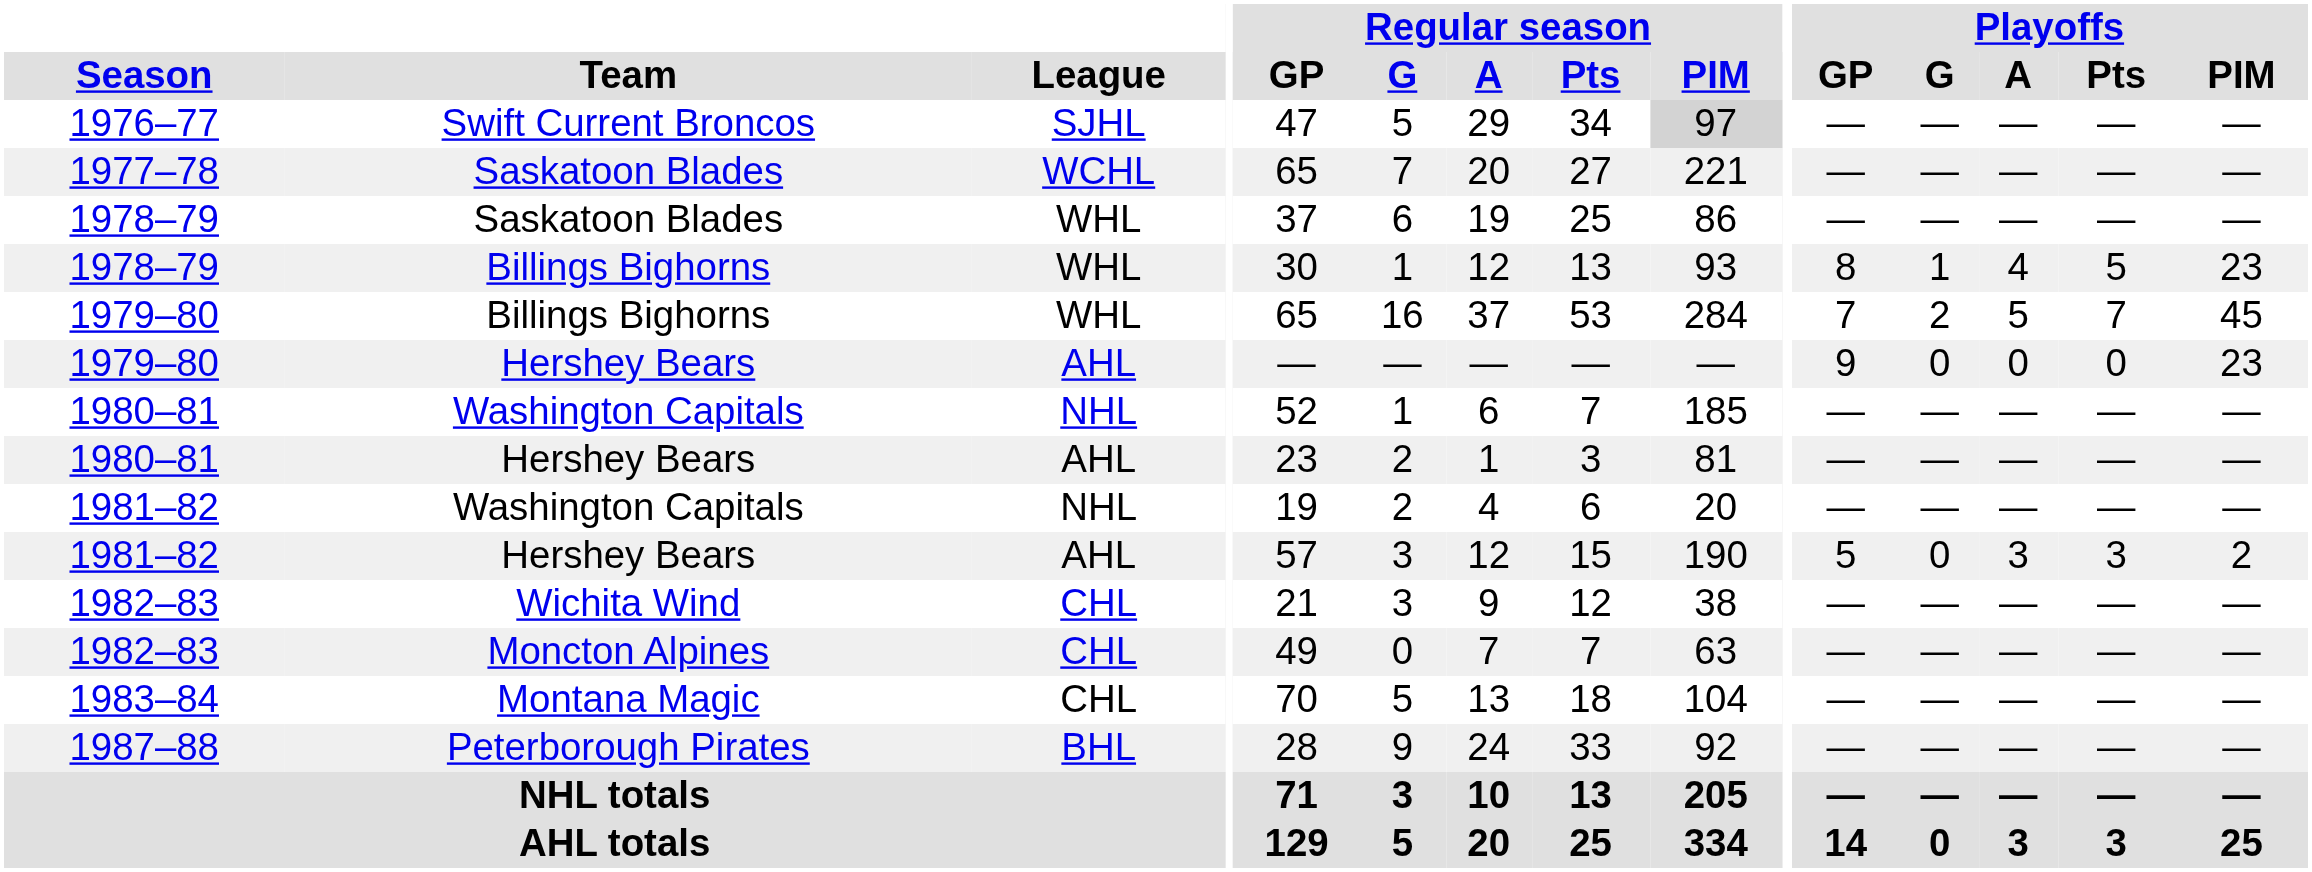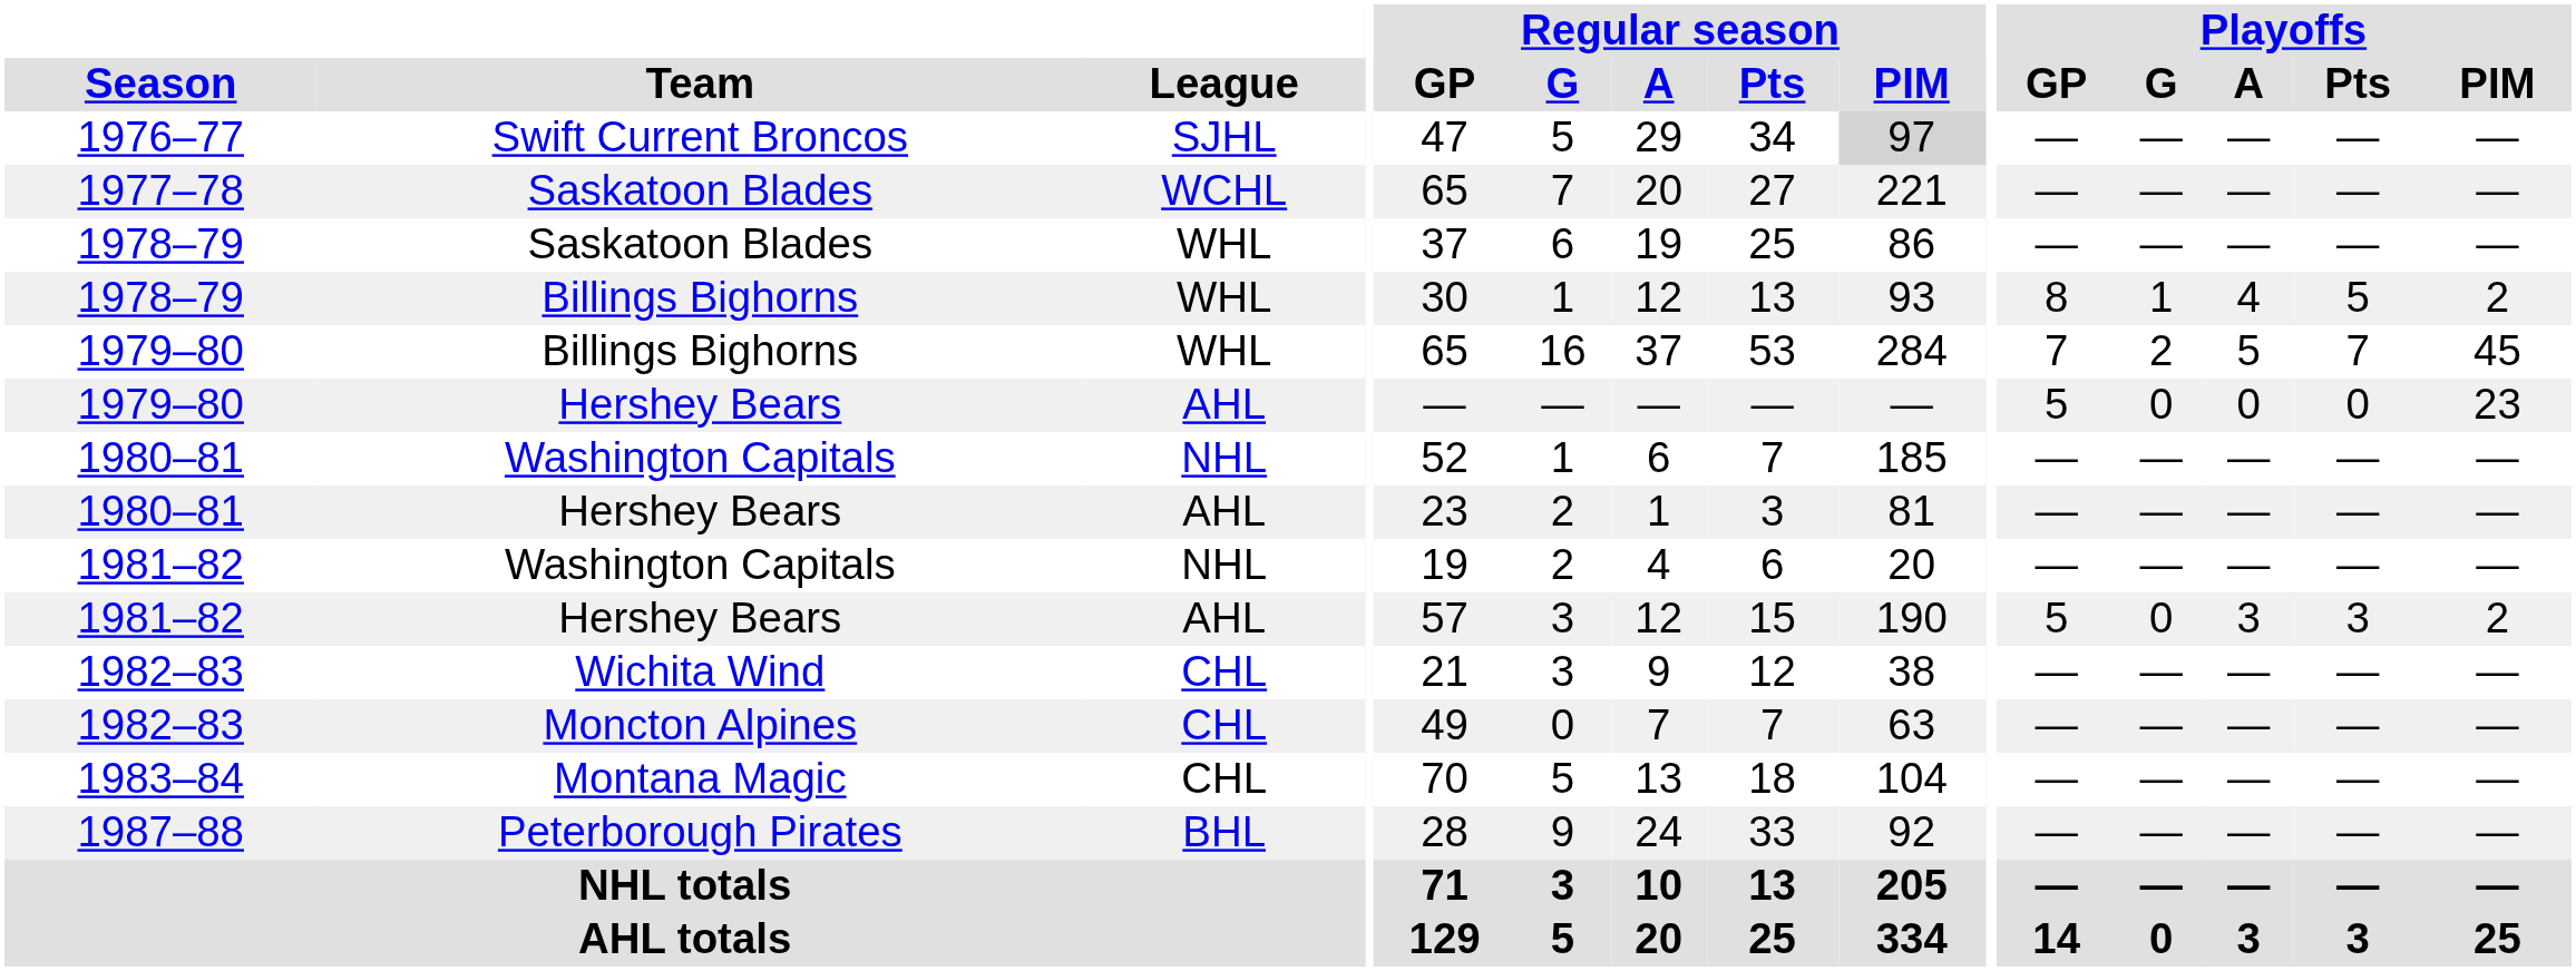 <table border="0" cellpadding="1" cellspacing="0" style="text-align:center; width:60em">
 <tr bgcolor="#e0e0e0">
 <th colspan="3" bgcolor="#ffffff"></th>
 <th rowspan="99" bgcolor="#ffffff"></th>
 <th colspan="5"><a href='#'>Regular season</a></th>
 <th rowspan="99" bgcolor="#ffffff"></th>
 <th colspan="5"><a href='#'>Playoffs</a></th>
 </tr>
 <tr bgcolor="#e0e0e0">
 <th><a href='#'>Season</a></th>
 <th>Team</th>
 <th>League</th>
 <th>GP</th>
 <th><a href='#'>G</a></th>
 <th><a href='#'>A</a></th>
 <th><a href='#'>Pts</a></th>
 <th><a href='#'>PIM</a></th>
 <th>GP</th>
 <th>G</th>
 <th>A</th>
 <th>Pts</th>
 <th>PIM</th>
 </tr>
 <tr>
 <td><a href='#'>1976–77</a></td>
 <td><a href='#'>Swift Current Broncos</a></td>
 <td><a href='#'>SJHL</a></td>
 <td>47</td>
 <td>5</td>
 <td>29</td>
 <td>34</td>
 <td style="background: lightgrey;">97</td>
 <td>—</td>
 <td>—</td>
 <td>—</td>
 <td>—</td>
 <td>—</td>
 </tr>
 <tr bgcolor="#f0f0f0">
 <td><a href='#'>1977–78</a></td>
 <td><a href='#'>Saskatoon Blades</a></td>
 <td><a href='#'>WCHL</a></td>
 <td>65</td>
 <td>7</td>
 <td>20</td>
 <td>27</td>
 <td>221</td>
 <td>—</td>
 <td>—</td>
 <td>—</td>
 <td>—</td>
 <td>—</td>
 </tr>
 <tr>
 <td><a href='#'>1978–79</a></td>
 <td>Saskatoon Blades</td>
 <td>WHL</td>
 <td>37</td>
 <td>6</td>
 <td>19</td>
 <td>25</td>
 <td>86</td>
 <td>—</td>
 <td>—</td>
 <td>—</td>
 <td>—</td>
 <td>—</td>
 </tr>
 <tr bgcolor="#f0f0f0">
 <td><a href='#'>1978–79</a></td>
 <td><a href='#'>Billings Bighorns</a></td>
 <td>WHL</td>
 <td>30</td>
 <td>1</td>
 <td>12</td>
 <td>13</td>
 <td>93</td>
 <td>8</td>
 <td>1</td>
 <td>4</td>
 <td>5</td>
-<td>23</td>
+<td>2</td>
 </tr>
 <tr>
 <td><a href='#'>1979–80</a></td>
 <td>Billings Bighorns</td>
 <td>WHL</td>
 <td>65</td>
 <td>16</td>
 <td>37</td>
 <td>53</td>
 <td>284</td>
 <td>7</td>
 <td>2</td>
 <td>5</td>
 <td>7</td>
 <td>45</td>
 </tr>
 <tr bgcolor="#f0f0f0">
 <td><a href='#'>1979–80</a></td>
 <td><a href='#'>Hershey Bears</a></td>
 <td><a href='#'>AHL</a></td>
 <td>—</td>
 <td>—</td>
 <td>—</td>
 <td>—</td>
 <td>—</td>
-<td>9</td>
+<td>5</td>
 <td>0</td>
 <td>0</td>
 <td>0</td>
 <td>23</td>
 </tr>
 <tr>
 <td><a href='#'>1980–81</a></td>
 <td><a href='#'>Washington Capitals</a></td>
 <td><a href='#'>NHL</a></td>
 <td>52</td>
 <td>1</td>
 <td>6</td>
 <td>7</td>
 <td>185</td>
 <td>—</td>
 <td>—</td>
 <td>—</td>
 <td>—</td>
 <td>—</td>
 </tr>
 <tr bgcolor="#f0f0f0">
 <td><a href='#'>1980–81</a></td>
 <td>Hershey Bears</td>
 <td>AHL</td>
 <td>23</td>
 <td>2</td>
 <td>1</td>
 <td>3</td>
 <td>81</td>
 <td>—</td>
 <td>—</td>
 <td>—</td>
 <td>—</td>
 <td>—</td>
 </tr>
 <tr>
 <td><a href='#'>1981–82</a></td>
 <td>Washington Capitals</td>
 <td>NHL</td>
 <td>19</td>
 <td>2</td>
 <td>4</td>
 <td>6</td>
 <td>20</td>
 <td>—</td>
 <td>—</td>
 <td>—</td>
 <td>—</td>
 <td>—</td>
 </tr>
 <tr bgcolor="#f0f0f0">
 <td><a href='#'>1981–82</a></td>
 <td>Hershey Bears</td>
 <td>AHL</td>
 <td>57</td>
 <td>3</td>
 <td>12</td>
 <td>15</td>
 <td>190</td>
 <td>5</td>
 <td>0</td>
 <td>3</td>
 <td>3</td>
 <td>2</td>
 </tr>
 <tr>
 <td><a href='#'>1982–83</a></td>
 <td><a href='#'>Wichita Wind</a></td>
 <td><a href='#'>CHL</a></td>
 <td>21</td>
 <td>3</td>
 <td>9</td>
 <td>12</td>
 <td>38</td>
 <td>—</td>
 <td>—</td>
 <td>—</td>
 <td>—</td>
 <td>—</td>
 </tr>
 <tr bgcolor="#f0f0f0">
 <td><a href='#'>1982–83</a></td>
 <td><a href='#'>Moncton Alpines</a></td>
 <td><a href='#'>CHL</a></td>
 <td>49</td>
 <td>0</td>
 <td>7</td>
 <td>7</td>
 <td>63</td>
 <td>—</td>
 <td>—</td>
 <td>—</td>
 <td>—</td>
 <td>—</td>
 </tr>
 <tr>
 <td><a href='#'>1983–84</a></td>
 <td><a href='#'>Montana Magic</a></td>
 <td>CHL</td>
 <td>70</td>
 <td>5</td>
 <td>13</td>
 <td>18</td>
 <td>104</td>
 <td>—</td>
 <td>—</td>
 <td>—</td>
 <td>—</td>
 <td>—</td>
 </tr>
 <tr bgcolor="#f0f0f0">
 <td><a href='#'>1987–88</a></td>
 <td><a href='#'>Peterborough Pirates</a></td>
 <td><a href='#'>BHL</a></td>
 <td>28</td>
 <td>9</td>
 <td>24</td>
 <td>33</td>
 <td>92</td>
 <td>—</td>
 <td>—</td>
 <td>—</td>
 <td>—</td>
 <td>—</td>
 </tr>
 <tr>
 </tr>
 <tr ALIGN="center" bgcolor="#e0e0e0">
 <th colspan="3">NHL totals</th>
 <th ALIGN="center">71</th>
 <th ALIGN="center">3</th>
 <th ALIGN="center">10</th>
 <th ALIGN="center">13</th>
 <th ALIGN="center">205</th>
 <th ALIGN="center">—</th>
 <th ALIGN="center">—</th>
 <th ALIGN="center">—</th>
 <th ALIGN="center">—</th>
 <th ALIGN="center">—</th>
 </tr>
 <tr>
 </tr>
 <tr ALIGN="center" bgcolor="#e0e0e0">
 <th colspan="3">AHL totals</th>
 <th ALIGN="center">129</th>
 <th ALIGN="center">5</th>
 <th ALIGN="center">20</th>
 <th ALIGN="center">25</th>
 <th ALIGN="center">334</th>
 <th ALIGN="center">14</th>
 <th ALIGN="center">0</th>
 <th ALIGN="center">3</th>
 <th ALIGN="center">3</th>
 <th ALIGN="center">25</th>
 </tr>
 </table>
